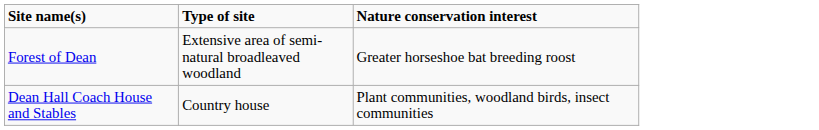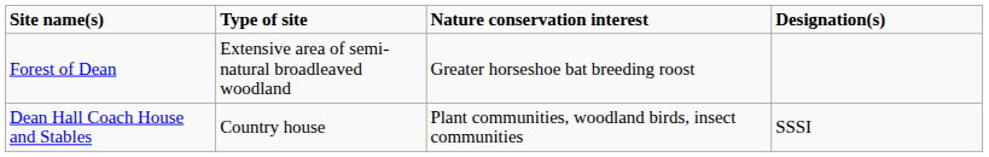 <table class="wikitable">
 <tr>
 <td style="width:180px"><strong>Site name(s)</strong></td>
 <td style="width:180px"><strong>Type of site</strong></td>
 <td style="width:300px"><strong>Nature conservation interest</strong></td>
+<td style="width:180px"><strong>Designation(s)</strong></td>
 </tr>
 <tr>
 <td><a href='#'>Forest of Dean</a></td>
 <td>Extensive area of semi-natural broadleaved woodland</td>
 <td>Greater horseshoe bat breeding roost</td>
+<td></td>
 </tr>
 <tr>
 <td><a href='#'>Dean Hall Coach House and Stables</a></td>
 <td>Country house</td>
 <td>Plant communities, woodland birds, insect communities</td>
+<td>SSSI</td>
 </tr>
 </table>
